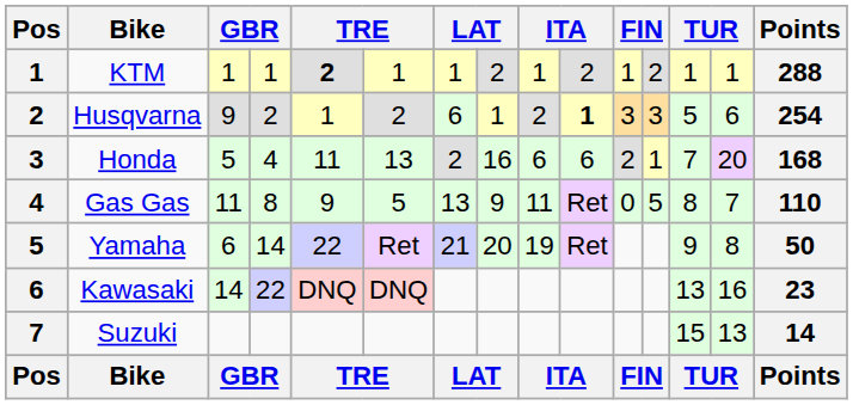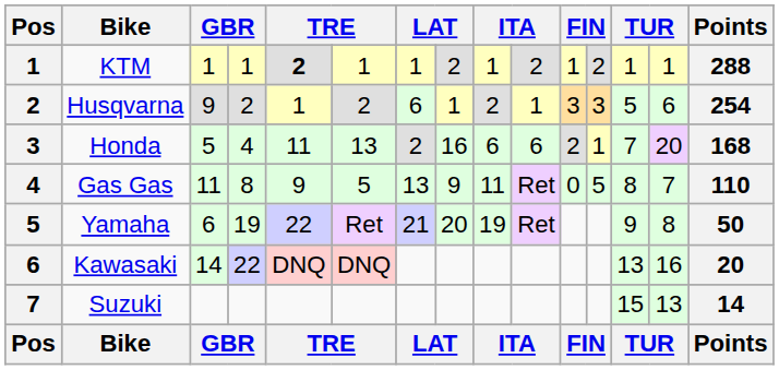 <table class="wikitable" style="font-size: 80%; text-align:center">
 <tr valign="top">
 <th valign="middle">Pos</th>
 <th valign="middle">Bike</th>
 <th colspan=2><a href='#'>GBR</a><br></th>
 <th colspan=2><a href='#'>TRE</a><br></th>
 <th colspan=2><a href='#'>LAT</a><br></th>
 <th colspan=2><a href='#'>ITA</a><br></th>
 <th colspan=2><a href='#'>FIN</a><br></th>
 <th colspan=2><a href='#'>TUR</a><br></th>
 <th valign="middle">Points</th>
 </tr>
 <tr>
 <th>1</th>
 <td><a href='#'>KTM</a></td>
 <td style="background:#ffffbf;">1</td>
 <td style="background:#ffffbf;">1</td>
 <td style="background:#dfdfdf;"><strong>2</strong></td>
 <td style="background:#ffffbf;">1</td>
 <td style="background:#ffffbf;">1</td>
 <td style="background:#dfdfdf;">2</td>
 <td style="background:#ffffbf;">1</td>
 <td style="background:#dfdfdf;">2</td>
 <td style="background:#ffffbf;">1</td>
 <td style="background:#dfdfdf;">2</td>
 <td style="background:#ffffbf;">1</td>
 <td style="background:#ffffbf;">1</td>
 <th>288</th>
 </tr>
 <tr>
 <th>2</th>
 <td><a href='#'>Husqvarna</a></td>
 <td style="background:#dfdfdf;">9</td>
 <td style="background:#dfdfdf;">2</td>
 <td style="background:#ffffbf;">1</td>
 <td style="background:#dfdfdf;">2</td>
 <td style="background:#dfffdf;">6</td>
 <td style="background:#ffffbf;">1</td>
 <td style="background:#dfdfdf;">2</td>
-<td style="background:#ffffbf;"><strong>1</strong></td>
+<td style="background:#ffffbf;">1</td>
 <td style="background:#ffdf9f;">3</td>
 <td style="background:#ffdf9f;">3</td>
 <td style="background:#dfffdf;">5</td>
 <td style="background:#dfffdf;">6</td>
 <th>254</th>
 </tr>
 <tr>
 <th>3</th>
 <td><a href='#'>Honda</a></td>
 <td style="background:#dfffdf;">5</td>
 <td style="background:#dfffdf;">4</td>
 <td style="background:#dfffdf;">11</td>
 <td style="background:#dfffdf;">13</td>
 <td style="background:#dfdfdf;">2</td>
 <td style="background:#dfffdf;">16</td>
 <td style="background:#dfffdf;">6</td>
 <td style="background:#dfffdf;">6</td>
 <td style="background:#dfdfdf;">2</td>
 <td style="background:#ffffbf;">1</td>
 <td style="background:#dfffdf;">7</td>
 <td style="background:#efcfff;">20</td>
 <th>168</th>
 </tr>
 <tr>
 <th>4</th>
 <td><a href='#'>Gas Gas</a></td>
 <td style="background:#dfffdf;">11</td>
 <td style="background:#dfffdf;">8</td>
 <td style="background:#dfffdf;">9</td>
 <td style="background:#dfffdf;">5</td>
 <td style="background:#dfffdf;">13</td>
 <td style="background:#dfffdf;">9</td>
 <td style="background:#dfffdf;">11</td>
 <td style="background:#efcfff;">Ret</td>
 <td style="background:#dfffdf;">0</td>
 <td style="background:#dfffdf;">5</td>
 <td style="background:#dfffdf;">8</td>
 <td style="background:#dfffdf;">7</td>
 <th>110</th>
 </tr>
 <tr>
 <th>5</th>
 <td><a href='#'>Yamaha</a></td>
 <td style="background:#dfffdf;">6</td>
-<td style="background:#dfffdf;">14</td>
+<td style="background:#dfffdf;">19</td>
 <td style="background:#cfcfff;">22</td>
 <td style="background:#efcfff;">Ret</td>
 <td style="background:#cfcfff;">21</td>
 <td style="background:#dfffdf;">20</td>
 <td style="background:#dfffdf;">19</td>
 <td style="background:#efcfff;">Ret</td>
 <td></td>
 <td></td>
 <td style="background:#dfffdf;">9</td>
 <td style="background:#dfffdf;">8</td>
 <th>50</th>
 </tr>
 <tr>
 <th>6</th>
 <td><a href='#'>Kawasaki</a></td>
 <td style="background:#dfffdf;">14</td>
 <td style="background:#cfcfff;">22</td>
 <td style="background:#ffcfcf;">DNQ</td>
 <td style="background:#ffcfcf;">DNQ</td>
 <td></td>
 <td></td>
 <td></td>
 <td></td>
 <td></td>
 <td></td>
 <td style="background:#dfffdf;">13</td>
 <td style="background:#dfffdf;">16</td>
-<th>23</th>
+<th>20</th>
 </tr>
 <tr>
 <th>7</th>
 <td><a href='#'>Suzuki</a></td>
 <td></td>
 <td></td>
 <td></td>
 <td></td>
 <td></td>
 <td></td>
 <td></td>
 <td></td>
 <td></td>
 <td></td>
 <td style="background:#dfffdf;">15</td>
 <td style="background:#dfffdf;">13</td>
 <th>14</th>
 </tr>
 <tr valign="top">
 <th valign="middle">Pos</th>
 <th valign="middle">Bike</th>
 <th colspan=2><a href='#'>GBR</a><br></th>
 <th colspan=2><a href='#'>TRE</a><br></th>
 <th colspan=2><a href='#'>LAT</a><br></th>
 <th colspan=2><a href='#'>ITA</a><br></th>
 <th colspan=2><a href='#'>FIN</a><br></th>
 <th colspan=2><a href='#'>TUR</a><br></th>
 <th valign="middle">Points</th>
 </tr>
 </table>
